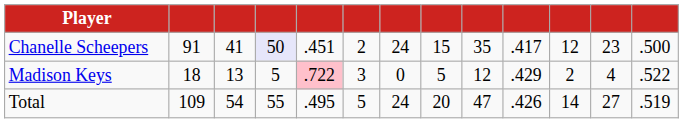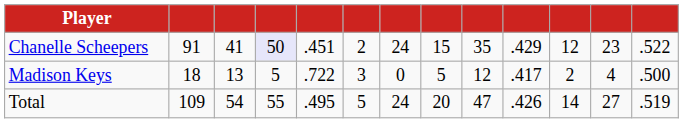 <table class="wikitable" style="text-align:center">
 <tr>
 <th style="background:#CD231F; color:white" width="200px">Player</th>
 <th style="background:#CD231F; color:white" width="40px"></th>
 <th style="background:#CD231F; color:white" width="40px"></th>
 <th style="background:#CD231F; color:white" width="40px"></th>
 <th style="background:#CD231F; color:white" width="40px"></th>
 <th style="background:#CD231F; color:white" width="40px"></th>
 <th style="background:#CD231F; color:white" width="40px"></th>
 <th style="background:#CD231F; color:white" width="40px"></th>
 <th style="background:#CD231F; color:white" width="40px"></th>
 <th style="background:#CD231F; color:white" width="40px"></th>
 <th style="background:#CD231F; color:white" width="40px"></th>
 <th style="background:#CD231F; color:white" width="40px"></th>
 <th style="background:#CD231F; color:white" width="40px"></th>
 </tr>
 <tr>
 <td style="text-align:left"><a href='#'>Chanelle Scheepers</a></td>
 <td>91</td>
 <td>41</td>
 <td style="background: lavender;">50</td>
 <td>.451</td>
 <td>2</td>
 <td>24</td>
 <td>15</td>
 <td>35</td>
-<td>.417</td>
+<td>.429</td>
 <td>12</td>
 <td>23</td>
-<td>.500</td>
+<td>.522</td>
 </tr>
 <tr>
 <td style="text-align:left"><a href='#'>Madison Keys</a></td>
 <td>18</td>
 <td>13</td>
 <td>5</td>
-<td style="background: pink;">.722</td>
+<td>.722</td>
 <td>3</td>
 <td>0</td>
 <td>5</td>
 <td>12</td>
-<td>.429</td>
+<td>.417</td>
 <td>2</td>
 <td>4</td>
-<td>.522</td>
+<td>.500</td>
 </tr>
 <tr>
 <td style="text-align:left">Total</td>
 <td>109</td>
 <td>54</td>
 <td>55</td>
 <td>.495</td>
 <td>5</td>
 <td>24</td>
 <td>20</td>
 <td>47</td>
 <td>.426</td>
 <td>14</td>
 <td>27</td>
 <td>.519</td>
 </tr>
 </table>
